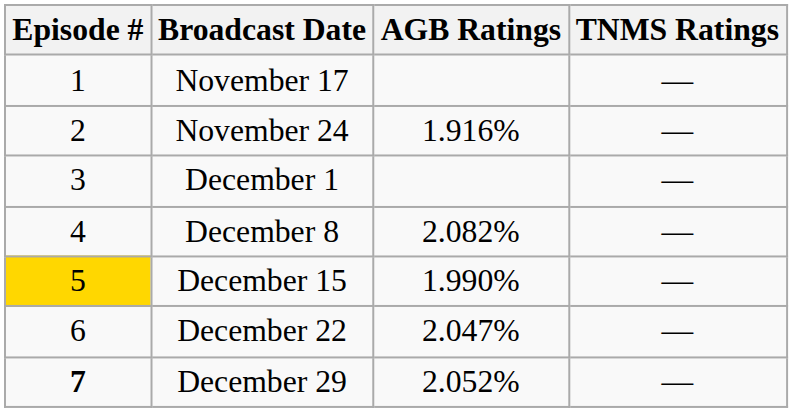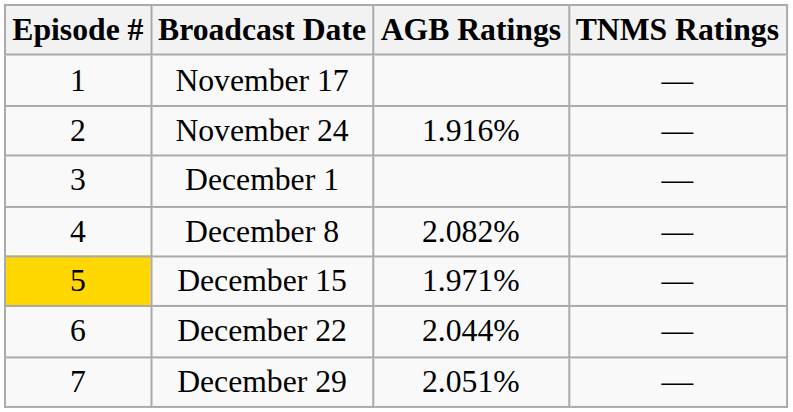 <table class="wikitable" style="text-align:center;">
 <tr>
 <th>Episode #</th>
 <th>Broadcast Date</th>
 <th>AGB Ratings</th>
 <th>TNMS Ratings</th>
 </tr>
 <tr>
 <td>1</td>
 <td>November 17</td>
 <td></td>
 <td>—</td>
 </tr>
 <tr>
 <td>2</td>
 <td>November 24</td>
 <td>1.916%</td>
 <td>—</td>
 </tr>
 <tr>
 <td>3</td>
 <td>December 1</td>
 <td></td>
 <td>—</td>
 </tr>
 <tr>
 <td>4</td>
 <td>December 8</td>
 <td>2.082%</td>
 <td>—</td>
 </tr>
 <tr>
 <td style="background: gold;">5</td>
 <td>December 15</td>
-<td>1.990%</td>
+<td>1.971%</td>
 <td>—</td>
 </tr>
 <tr>
 <td>6</td>
 <td>December 22</td>
-<td>2.047%</td>
+<td>2.044%</td>
 <td>—</td>
 </tr>
 <tr>
-<td><strong>7</strong></td>
+<td>7</td>
 <td>December 29</td>
-<td>2.052%</td>
+<td>2.051%</td>
 <td>—</td>
 </tr>
 </table>
